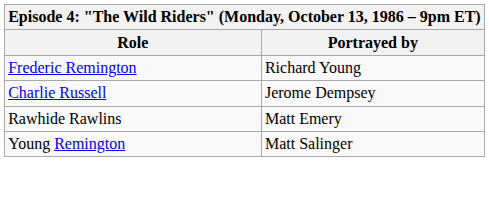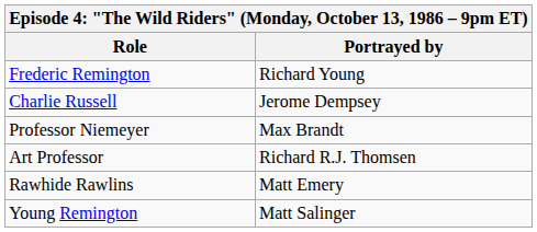 <table class="wikitable">
 <tr>
 <th colspan="2">Episode 4: "The Wild Riders" (Monday, October 13, 1986 – 9pm ET)</th>
 </tr>
 <tr>
 <th>Role</th>
 <th>Portrayed by</th>
 </tr>
 <tr>
 <td><a href='#'>Frederic Remington</a></td>
 <td>Richard Young</td>
 </tr>
 <tr>
 <td><a href='#'>Charlie Russell</a></td>
 <td>Jerome Dempsey</td>
 </tr>
 <tr>
+<td>Professor Niemeyer</td>
+<td>Max Brandt</td>
+</tr>
+<tr>
+<td>Art Professor</td>
+<td>Richard R.J. Thomsen</td>
+</tr>
+<tr>
 <td>Rawhide Rawlins</td>
 <td>Matt Emery</td>
 </tr>
 <tr>
 <td>Young <a href='#'>Remington</a></td>
 <td>Matt Salinger</td>
 </tr>
 </table>
